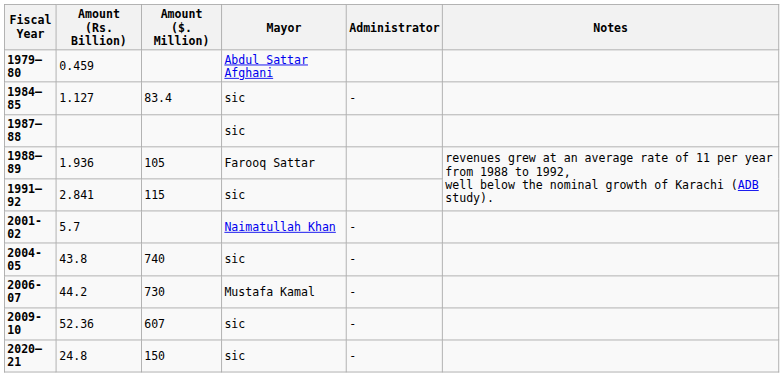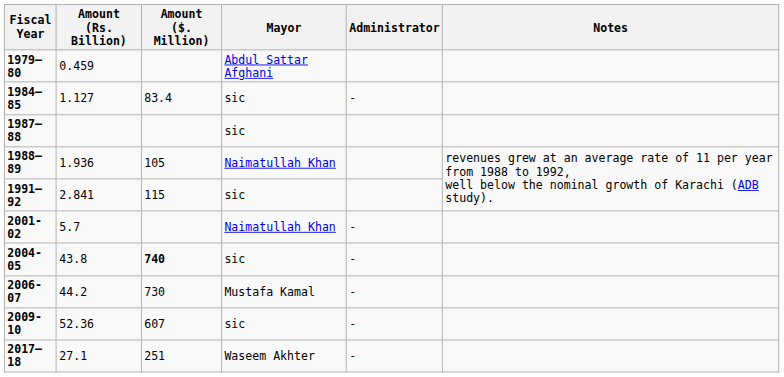 <table class="wikitable">
 <tr>
 <th>Fiscal<br>Year</th>
 <th>Amount<br>(Rs. Billion)</th>
 <th>Amount<br>($. Million)</th>
 <th>Mayor</th>
 <th>Administrator</th>
 <th>Notes</th>
 </tr>
 <tr>
 <td><strong>1979–80</strong></td>
 <td>0.459</td>
 <td></td>
 <td><a href='#'>Abdul Sattar Afghani</a></td>
 <td></td>
 <td></td>
 </tr>
 <tr>
 <td><strong>1984–85</strong></td>
 <td>1.127</td>
 <td>83.4</td>
 <td>sic</td>
 <td>-</td>
 <td></td>
 </tr>
 <tr>
 <td><strong>1987–88</strong></td>
 <td></td>
 <td></td>
 <td>sic</td>
 <td></td>
 <td></td>
 </tr>
 <tr>
 <td><strong>1988–89</strong></td>
 <td>1.936</td>
 <td>105</td>
-<td>Farooq Sattar</td>
+<td><a href='#'>Naimatullah Khan</a></td>
 <td></td>
 <td rowspan="2">revenues grew at an average rate of 11 per year from 1988 to 1992,<br>well below the nominal growth of Karachi (<a href='#'>ADB</a> study).</td>
 </tr>
 <tr>
 <td><strong>1991–92</strong></td>
 <td>2.841</td>
 <td>115</td>
 <td>sic</td>
 <td></td>
 </tr>
 <tr>
 <td><strong>2001-02</strong></td>
 <td>5.7</td>
 <td></td>
 <td><a href='#'>Naimatullah Khan</a></td>
 <td>-</td>
 <td></td>
 </tr>
 <tr>
 <td><strong>2004-05</strong></td>
 <td>43.8</td>
-<td>740</td>
+<td><strong>740</strong></td>
 <td>sic</td>
 <td>-</td>
 <td></td>
 </tr>
 <tr>
 <td><strong>2006-07</strong></td>
 <td>44.2</td>
 <td>730</td>
 <td>Mustafa Kamal</td>
 <td>-</td>
 <td></td>
 </tr>
 <tr>
 <td><strong>2009-10</strong></td>
 <td>52.36</td>
 <td>607</td>
 <td>sic</td>
 <td>-</td>
 <td></td>
 </tr>
 <tr>
-<td><strong>2020–21</strong></td>
-<td>24.8</td>
-<td>150</td>
-<td>sic</td>
+<td><strong>2017–18</strong></td>
+<td>27.1</td>
+<td>251</td>
+<td>Waseem Akhter</td>
 <td>-</td>
 <td></td>
 </tr>
 </table>
